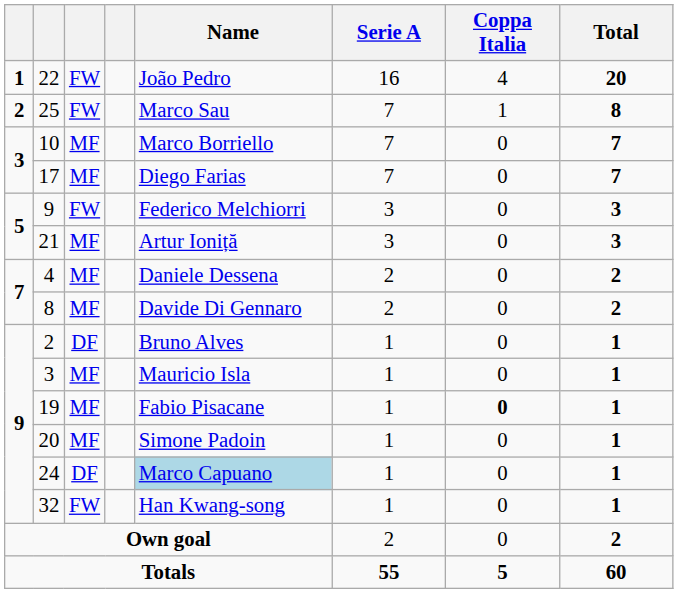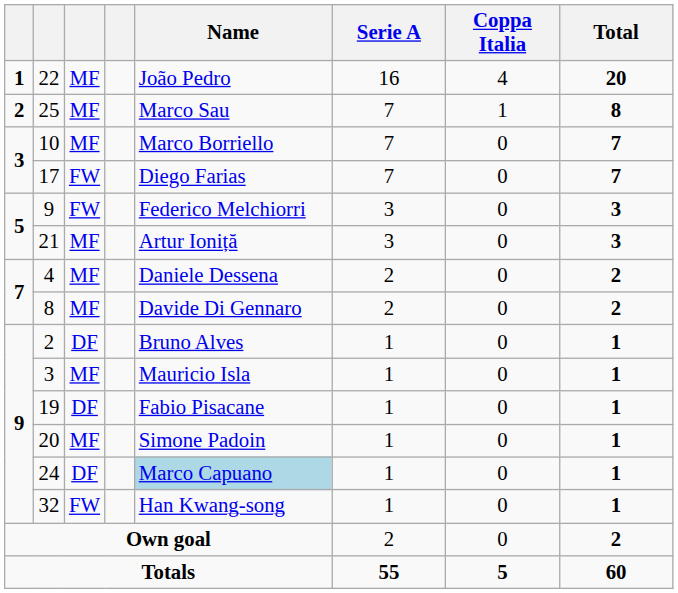 <table class="wikitable" style="text-align:center">
 <tr>
 <th width=15></th>
 <th width=15></th>
 <th width=15></th>
 <th width=15></th>
 <th width=145>Name</th>
 <th width=80><a href='#'>Serie A</a></th>
 <th width=80><a href='#'>Coppa Italia</a></th>
 <th width=80>Total</th>
 </tr>
 <tr>
 <td><strong>1</strong></td>
 <td>22</td>
-<td><a href='#'>FW</a></td>
+<td><a href='#'>MF</a></td>
 <td></td>
 <td align=left><a href='#'>João Pedro</a></td>
 <td>16</td>
 <td>4</td>
 <td><strong>20</strong></td>
 </tr>
 <tr>
 <td><strong>2</strong></td>
 <td>25</td>
-<td><a href='#'>FW</a></td>
+<td><a href='#'>MF</a></td>
 <td></td>
 <td align=left><a href='#'>Marco Sau</a></td>
 <td>7</td>
 <td>1</td>
 <td><strong>8</strong></td>
 </tr>
 <tr>
 <td rowspan=2><strong>3</strong></td>
 <td>10</td>
 <td><a href='#'>MF</a></td>
 <td></td>
 <td align=left><a href='#'>Marco Borriello</a></td>
 <td>7</td>
 <td>0</td>
 <td><strong>7</strong></td>
 </tr>
 <tr>
 <td>17</td>
-<td><a href='#'>MF</a></td>
+<td><a href='#'>FW</a></td>
 <td></td>
 <td align=left><a href='#'>Diego Farias</a></td>
 <td>7</td>
 <td>0</td>
 <td><strong>7</strong></td>
 </tr>
 <tr>
 <td rowspan=2><strong>5</strong></td>
 <td>9</td>
 <td><a href='#'>FW</a></td>
 <td></td>
 <td align=left><a href='#'>Federico Melchiorri</a></td>
 <td>3</td>
 <td>0</td>
 <td><strong>3</strong></td>
 </tr>
 <tr>
 <td>21</td>
 <td><a href='#'>MF</a></td>
 <td></td>
 <td align=left><a href='#'>Artur Ioniță</a></td>
 <td>3</td>
 <td>0</td>
 <td><strong>3</strong></td>
 </tr>
 <tr>
 <td rowspan=2><strong>7</strong></td>
 <td>4</td>
 <td><a href='#'>MF</a></td>
 <td></td>
 <td align=left><a href='#'>Daniele Dessena</a></td>
 <td>2</td>
 <td>0</td>
 <td><strong>2</strong></td>
 </tr>
 <tr>
 <td>8</td>
 <td><a href='#'>MF</a></td>
 <td></td>
 <td align=left><a href='#'>Davide Di Gennaro</a></td>
 <td>2</td>
 <td>0</td>
 <td><strong>2</strong></td>
 </tr>
 <tr>
 <td rowspan=6><strong>9</strong></td>
 <td>2</td>
 <td><a href='#'>DF</a></td>
 <td></td>
 <td align=left><a href='#'>Bruno Alves</a></td>
 <td>1</td>
 <td>0</td>
 <td><strong>1</strong></td>
 </tr>
 <tr>
 <td>3</td>
 <td><a href='#'>MF</a></td>
 <td></td>
 <td align=left><a href='#'>Mauricio Isla</a></td>
 <td>1</td>
 <td>0</td>
 <td><strong>1</strong></td>
 </tr>
 <tr>
 <td>19</td>
-<td><a href='#'>MF</a></td>
+<td><a href='#'>DF</a></td>
 <td></td>
 <td align=left><a href='#'>Fabio Pisacane</a></td>
 <td>1</td>
-<td><strong>0</strong></td>
+<td>0</td>
 <td><strong>1</strong></td>
 </tr>
 <tr>
 <td>20</td>
 <td><a href='#'>MF</a></td>
 <td></td>
 <td align=left><a href='#'>Simone Padoin</a></td>
 <td>1</td>
 <td>0</td>
 <td><strong>1</strong></td>
 </tr>
 <tr>
 <td>24</td>
 <td><a href='#'>DF</a></td>
 <td></td>
 <td align=left style="background: lightblue;"><a href='#'>Marco Capuano</a></td>
 <td>1</td>
 <td>0</td>
 <td><strong>1</strong></td>
 </tr>
 <tr>
 <td>32</td>
 <td><a href='#'>FW</a></td>
 <td></td>
 <td align=left><a href='#'>Han Kwang-song</a></td>
 <td>1</td>
 <td>0</td>
 <td><strong>1</strong></td>
 </tr>
 <tr>
 <td colspan=5><strong>Own goal</strong></td>
 <td>2</td>
 <td>0</td>
 <td><strong>2</strong></td>
 </tr>
 <tr>
 <td colspan=5><strong>Totals</strong></td>
 <td><strong>55</strong></td>
 <td><strong>5</strong></td>
 <td><strong>60</strong></td>
 </tr>
 </table>
